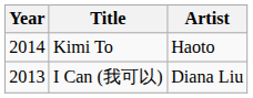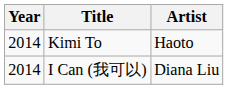 <table class="wikitable">
 <tr>
 <th>Year</th>
 <th>Title</th>
 <th>Artist</th>
 </tr>
 <tr>
 <td>2014</td>
 <td>Kimi To</td>
 <td>Haoto</td>
 </tr>
 <tr>
-<td>2013</td>
+<td>2014</td>
 <td>I Can (我可以)</td>
 <td>Diana Liu</td>
 </tr>
 </table>
